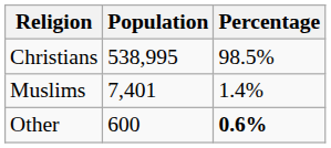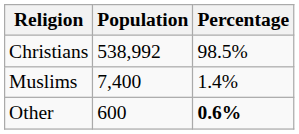 <table class="wikitable">
 <tr>
 <th>Religion</th>
 <th>Population</th>
 <th>Percentage</th>
 </tr>
 <tr>
 <td>Christians</td>
-<td>538,995</td>
+<td>538,992</td>
 <td>98.5%</td>
 </tr>
 <tr>
 <td>Muslims</td>
-<td>7,401</td>
+<td>7,400</td>
 <td>1.4%</td>
 </tr>
 <tr>
 <td>Other</td>
 <td>600</td>
 <td><strong>0.6%</strong></td>
 </tr>
 </table>
